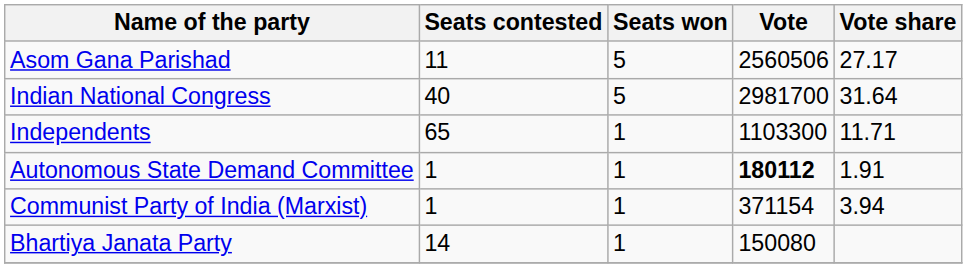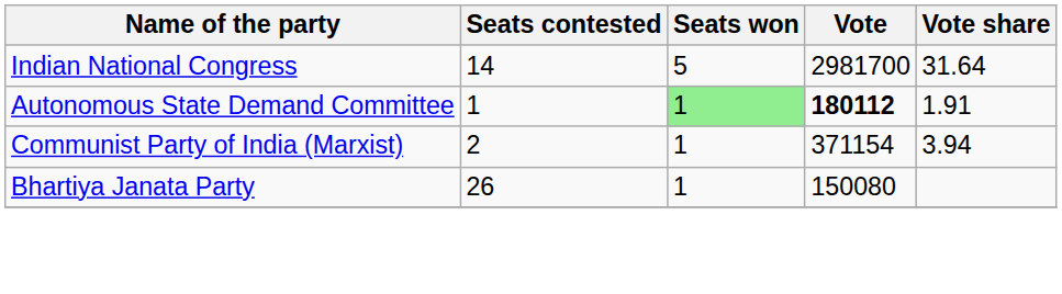 <table class = wikitable sortable>
 <tr>
 <th>Name of the party</th>
 <th>Seats contested</th>
 <th>Seats won</th>
 <th>Vote</th>
 <th>Vote share</th>
 </tr>
 <tr>
-<td><a href='#'>Asom Gana Parishad</a></td>
-<td>11</td>
-<td>5</td>
-<td>2560506</td>
-<td>27.17</td>
-</tr>
-<tr>
 <td><a href='#'>Indian National Congress</a></td>
-<td>40</td>
+<td>14</td>
 <td>5</td>
 <td>2981700</td>
 <td>31.64</td>
 </tr>
 <tr>
-<td><a href='#'>Independents</a></td>
-<td>65</td>
-<td>1</td>
-<td>1103300</td>
-<td>11.71</td>
-</tr>
-<tr>
 <td><a href='#'>Autonomous State Demand Committee</a></td>
 <td>1</td>
-<td>1</td>
+<td style="background: lightgreen;">1</td>
 <td><strong>180112</strong></td>
 <td>1.91</td>
 </tr>
 <tr>
 <td><a href='#'>Communist Party of India (Marxist)</a></td>
-<td>1</td>
+<td>2</td>
 <td>1</td>
 <td>371154</td>
 <td>3.94</td>
 </tr>
 <tr>
 <td><a href='#'>Bhartiya Janata Party</a></td>
-<td>14</td>
+<td>26</td>
 <td>1</td>
 <td>150080</td>
 <td></td>
 </tr>
 <tr>
 </tr>
 </table>
